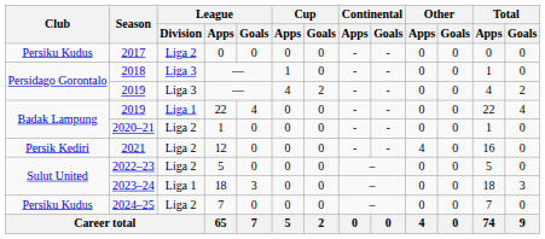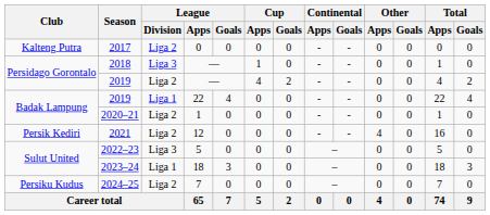 <table class="wikitable" style="text-align:center">
 <tr>
 <th rowspan="2">Club</th>
 <th rowspan="2">Season</th>
 <th colspan="3">League</th>
 <th colspan="2">Cup</th>
 <th colspan="2">Continental</th>
 <th colspan="2">Other</th>
 <th colspan="2">Total</th>
 </tr>
 <tr>
 <th>Division</th>
 <th>Apps</th>
 <th>Goals</th>
 <th>Apps</th>
 <th>Goals</th>
 <th>Apps</th>
 <th>Goals</th>
 <th>Apps</th>
 <th>Goals</th>
 <th>Apps</th>
 <th>Goals</th>
 </tr>
 <tr>
-<td rowspan="1" valign="center"><a href='#'>Persiku Kudus</a></td>
+<td rowspan="1" valign="center"><a href='#'>Kalteng Putra</a></td>
 <td><a href='#'>2017</a></td>
 <td><a href='#'>Liga 2</a></td>
 <td>0</td>
 <td>0</td>
 <td>0</td>
 <td>0</td>
 <td>-</td>
 <td>-</td>
 <td>0</td>
 <td>0</td>
 <td>0</td>
 <td>0</td>
 </tr>
 <tr>
 <td rowspan="2" valign="center"><a href='#'>Persidago Gorontalo</a></td>
 <td><a href='#'>2018</a></td>
 <td><a href='#'>Liga 3</a></td>
 <td colspan="2">—</td>
 <td>1</td>
 <td>0</td>
 <td>-</td>
 <td>-</td>
 <td>0</td>
 <td>0</td>
 <td>1</td>
 <td>0</td>
 </tr>
 <tr>
 <td><a href='#'>2019</a></td>
-<td>Liga 3</td>
+<td rowspan="1">Liga 2</td>
 <td colspan="2">—</td>
 <td>4</td>
 <td>2</td>
 <td>-</td>
 <td>-</td>
 <td>0</td>
 <td>0</td>
 <td>4</td>
 <td>2</td>
 </tr>
 <tr>
 <td rowspan="2" valign="center"><a href='#'>Badak Lampung</a></td>
 <td><a href='#'>2019</a></td>
 <td><a href='#'>Liga 1</a></td>
 <td>22</td>
 <td>4</td>
 <td>0</td>
 <td>0</td>
 <td>-</td>
 <td>-</td>
 <td>0</td>
 <td>0</td>
 <td>22</td>
 <td>4</td>
 </tr>
 <tr>
 <td><a href='#'>2020–21</a></td>
 <td>Liga 2</td>
 <td>1</td>
 <td>0</td>
 <td>0</td>
 <td>0</td>
 <td>-</td>
 <td>-</td>
 <td>0</td>
 <td>0</td>
 <td>1</td>
 <td>0</td>
 </tr>
 <tr>
 <td rowspan="1" valign="center"><a href='#'>Persik Kediri</a></td>
 <td><a href='#'>2021</a></td>
 <td rowspan="1">Liga 2</td>
 <td>12</td>
 <td>0</td>
 <td>0</td>
 <td>0</td>
 <td>-</td>
 <td>-</td>
 <td>4</td>
 <td>0</td>
 <td>16</td>
 <td>0</td>
 </tr>
 <tr>
 <td rowspan="2"><a href='#'>Sulut United</a></td>
 <td><a href='#'>2022–23</a></td>
-<td rowspan="1">Liga 2</td>
+<td>Liga 3</td>
 <td>5</td>
 <td>0</td>
 <td>0</td>
 <td>0</td>
 <td colspan="2">–</td>
 <td>0</td>
 <td>0</td>
 <td>5</td>
 <td>0</td>
 </tr>
 <tr>
 <td><a href='#'>2023–24</a></td>
 <td>Liga 1</td>
 <td>18</td>
 <td>3</td>
 <td>0</td>
 <td>0</td>
 <td colspan="2">–</td>
 <td>0</td>
 <td>0</td>
 <td>18</td>
 <td>3</td>
 </tr>
 <tr>
 <td rowspan="1" valign="center"><a href='#'>Persiku Kudus</a></td>
 <td><a href='#'>2024–25</a></td>
 <td>Liga 2</td>
 <td>7</td>
 <td>0</td>
 <td>0</td>
 <td>0</td>
 <td colspan="2">–</td>
 <td>0</td>
 <td>0</td>
 <td>7</td>
 <td>0</td>
 </tr>
 <tr>
 <th colspan="3">Career total</th>
 <th>65</th>
 <th>7</th>
 <th>5</th>
 <th>2</th>
 <th>0</th>
 <th>0</th>
 <th>4</th>
 <th>0</th>
 <th>74</th>
 <th>9</th>
 </tr>
 </table>
